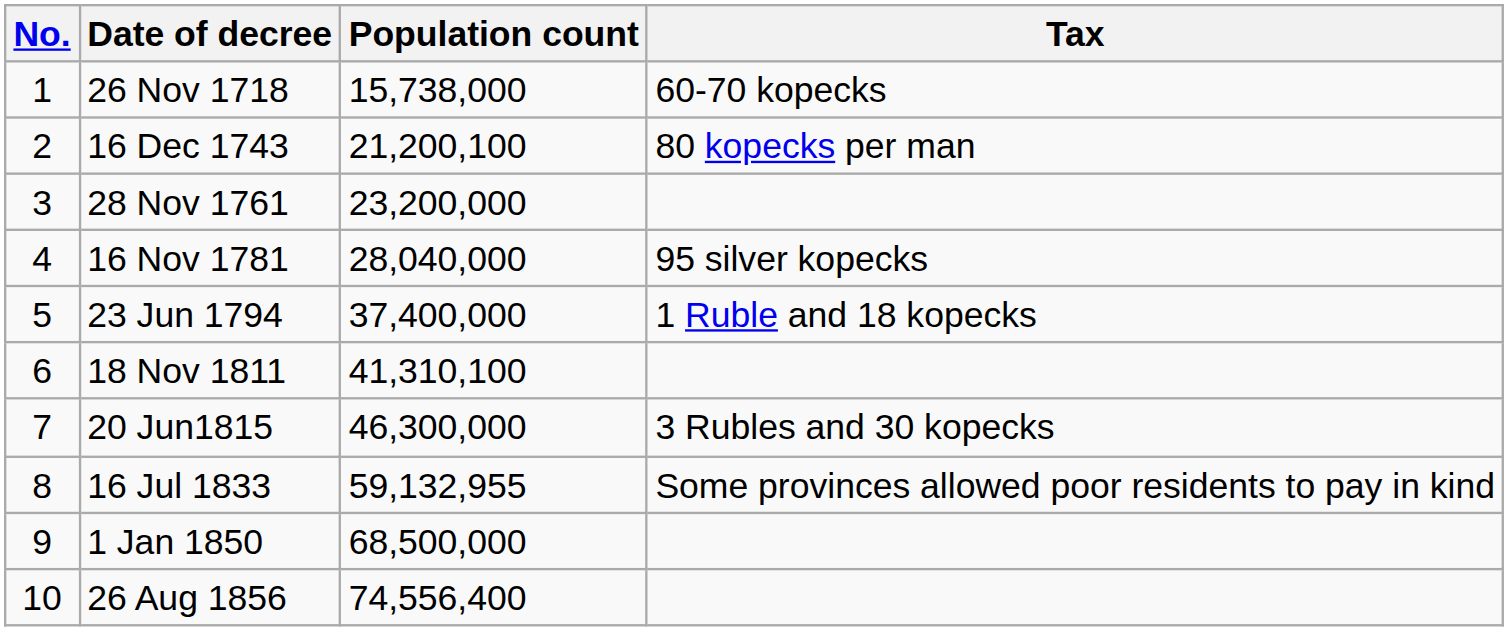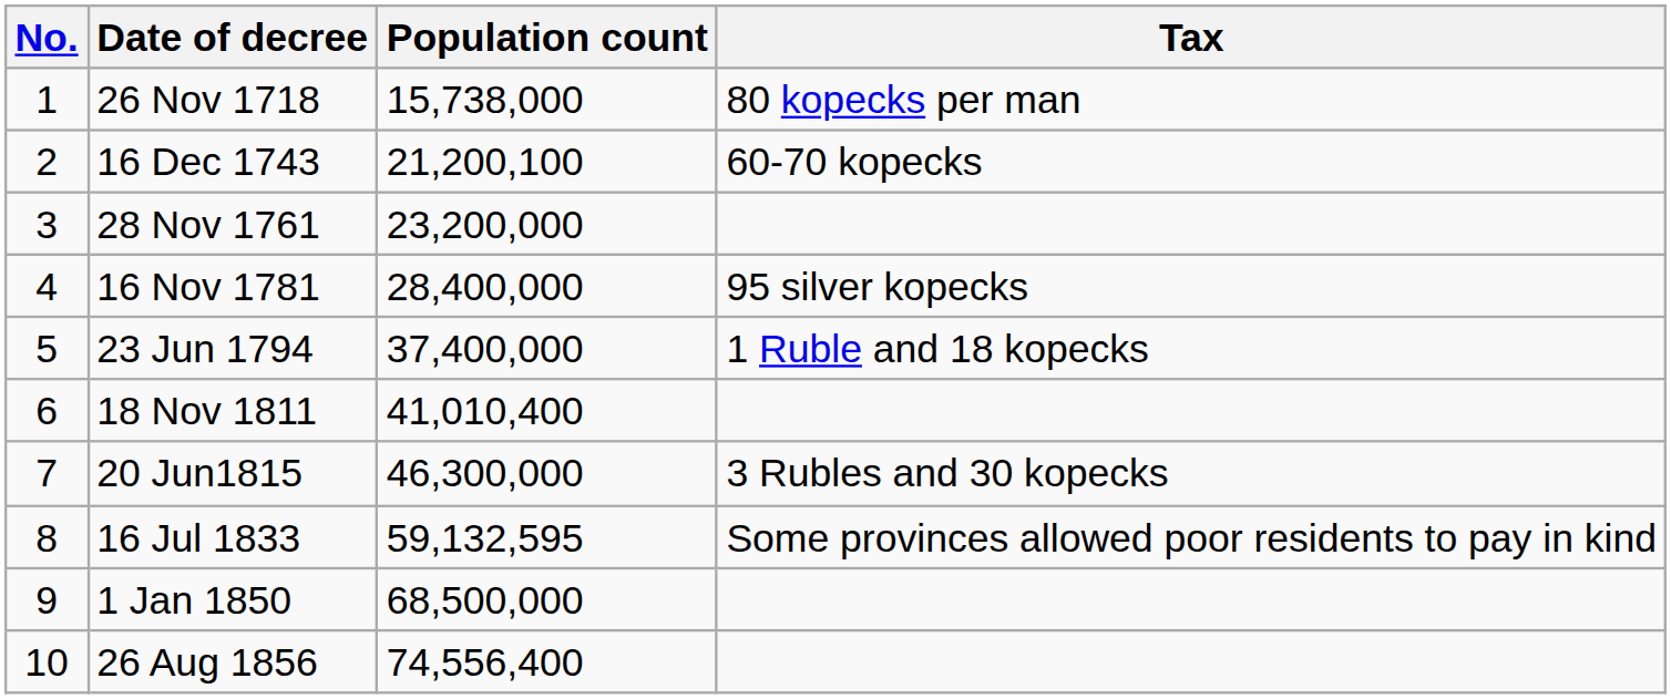 <table class="wikitable sortable standard" style="font-size:95%">
 <tr>
 <th><a href='#'>No.</a></th>
 <th>Date of decree</th>
 <th>Population count</th>
 <th>Tax</th>
 </tr>
 <tr>
 <td align="center">1</td>
 <td>26 Nov 1718</td>
 <td>15,738,000</td>
-<td>60-70 kopecks</td>
+<td>80 <a href='#'>kopecks</a> per man</td>
 </tr>
 <tr>
 <td align="center">2</td>
 <td>16 Dec 1743</td>
 <td>21,200,100</td>
-<td>80 <a href='#'>kopecks</a> per man</td>
+<td>60-70 kopecks</td>
 </tr>
 <tr>
 <td align="center">3</td>
 <td>28 Nov 1761</td>
 <td>23,200,000</td>
 <td></td>
 </tr>
 <tr>
 <td align="center">4</td>
 <td>16 Nov 1781</td>
-<td>28,040,000</td>
+<td>28,400,000</td>
 <td>95 silver kopecks</td>
 </tr>
 <tr>
 <td align="center">5</td>
 <td>23 Jun 1794</td>
 <td>37,400,000</td>
 <td>1 <a href='#'>Ruble</a> and 18 kopecks</td>
 </tr>
 <tr>
 <td align="center">6</td>
 <td>18 Nov 1811</td>
-<td>41,310,100</td>
+<td>41,010,400</td>
 <td></td>
 </tr>
 <tr>
 <td align="center">7</td>
 <td>20 Jun1815</td>
 <td>46,300,000</td>
 <td>3 Rubles and 30 kopecks</td>
 </tr>
 <tr>
 <td align="center">8</td>
 <td>16 Jul 1833</td>
-<td>59,132,955</td>
+<td>59,132,595</td>
 <td>Some provinces allowed poor residents to pay in kind</td>
 </tr>
 <tr>
 <td align="center">9</td>
 <td>1 Jan 1850</td>
 <td>68,500,000</td>
 <td></td>
 </tr>
 <tr>
 <td align="center">10</td>
 <td>26 Aug 1856</td>
 <td>74,556,400</td>
 <td></td>
 </tr>
 </table>
